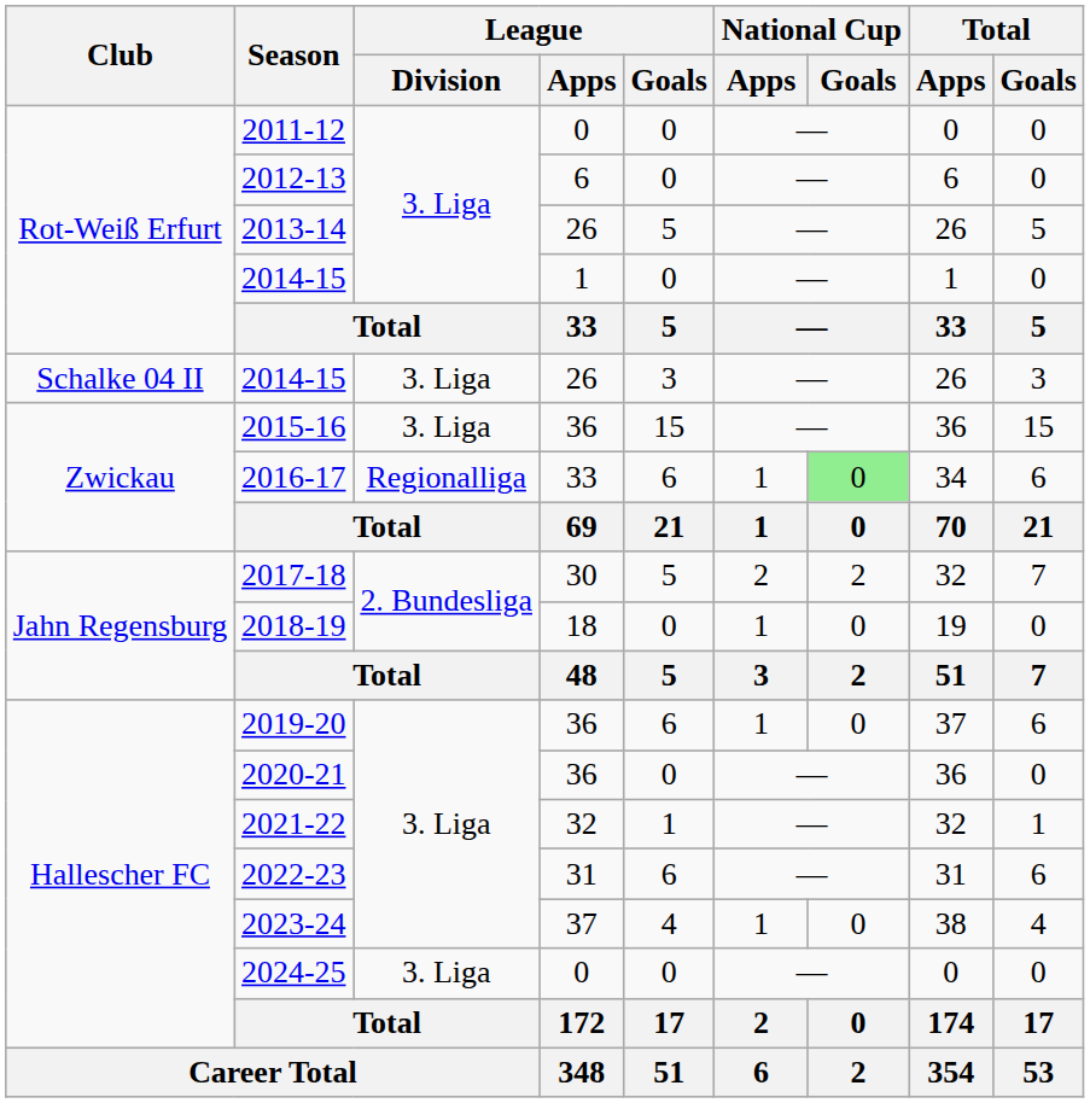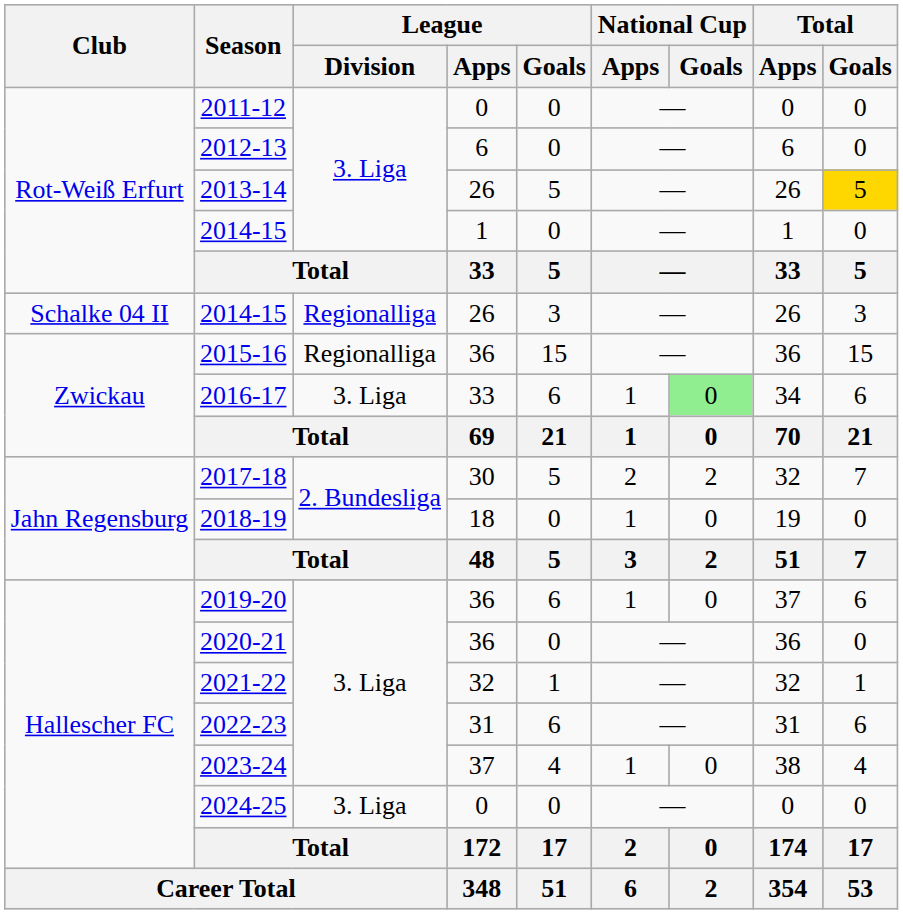 <table class="wikitable" style="text-align: center">
 <tr>
 <th rowspan="2">Club</th>
 <th rowspan="2">Season</th>
 <th colspan="3">League</th>
 <th colspan="2">National Cup</th>
 <th colspan="2">Total</th>
 </tr>
 <tr>
 <th>Division</th>
 <th>Apps</th>
 <th>Goals</th>
 <th>Apps</th>
 <th>Goals</th>
 <th>Apps</th>
 <th>Goals</th>
 </tr>
 <tr>
 <td rowspan="5"><a href='#'>Rot-Weiß Erfurt</a></td>
 <td><a href='#'>2011-12</a></td>
 <td rowspan="4"><a href='#'>3. Liga</a></td>
 <td>0</td>
 <td>0</td>
 <td colspan="2">—</td>
 <td>0</td>
 <td>0</td>
 </tr>
 <tr>
 <td><a href='#'>2012-13</a></td>
 <td>6</td>
 <td>0</td>
 <td colspan="2">—</td>
 <td>6</td>
 <td>0</td>
 </tr>
 <tr>
 <td><a href='#'>2013-14</a></td>
 <td>26</td>
 <td>5</td>
 <td colspan="2">—</td>
 <td>26</td>
-<td>5</td>
+<td style="background: gold;">5</td>
 </tr>
 <tr>
 <td><a href='#'>2014-15</a></td>
 <td>1</td>
 <td>0</td>
 <td colspan="2">—</td>
 <td>1</td>
 <td>0</td>
 </tr>
 <tr>
 <th colspan="2">Total</th>
 <th>33</th>
 <th>5</th>
 <th colspan="2">—</th>
 <th>33</th>
 <th>5</th>
 </tr>
 <tr>
 <td><a href='#'>Schalke 04 II</a></td>
 <td><a href='#'>2014-15</a></td>
-<td>3. Liga</td>
+<td><a href='#'>Regionalliga</a></td>
 <td>26</td>
 <td>3</td>
 <td colspan="2">—</td>
 <td>26</td>
 <td>3</td>
 </tr>
 <tr>
 <td rowspan="3"><a href='#'>Zwickau</a></td>
 <td><a href='#'>2015-16</a></td>
-<td>3. Liga</td>
+<td>Regionalliga</td>
 <td>36</td>
 <td>15</td>
 <td colspan="2">—</td>
 <td>36</td>
 <td>15</td>
 </tr>
 <tr>
 <td><a href='#'>2016-17</a></td>
-<td><a href='#'>Regionalliga</a></td>
+<td>3. Liga</td>
 <td>33</td>
 <td>6</td>
 <td>1</td>
 <td style="background: lightgreen;">0</td>
 <td>34</td>
 <td>6</td>
 </tr>
 <tr>
 <th colspan="2">Total</th>
 <th>69</th>
 <th>21</th>
 <th>1</th>
 <th>0</th>
 <th>70</th>
 <th>21</th>
 </tr>
 <tr>
 <td rowspan="3"><a href='#'>Jahn Regensburg</a></td>
 <td><a href='#'>2017-18</a></td>
 <td rowspan="2"><a href='#'>2. Bundesliga</a></td>
 <td>30</td>
 <td>5</td>
 <td>2</td>
 <td>2</td>
 <td>32</td>
 <td>7</td>
 </tr>
 <tr>
 <td><a href='#'>2018-19</a></td>
 <td>18</td>
 <td>0</td>
 <td>1</td>
 <td>0</td>
 <td>19</td>
 <td>0</td>
 </tr>
 <tr>
 <th colspan="2">Total</th>
 <th>48</th>
 <th>5</th>
 <th>3</th>
 <th>2</th>
 <th>51</th>
 <th>7</th>
 </tr>
 <tr>
 <td rowspan="7"><a href='#'>Hallescher FC</a></td>
 <td><a href='#'>2019-20</a></td>
 <td rowspan="5">3. Liga</td>
 <td>36</td>
 <td>6</td>
 <td>1</td>
 <td>0</td>
 <td>37</td>
 <td>6</td>
 </tr>
 <tr>
 <td><a href='#'>2020-21</a></td>
 <td>36</td>
 <td>0</td>
 <td colspan="2">—</td>
 <td>36</td>
 <td>0</td>
 </tr>
 <tr>
 <td><a href='#'>2021-22</a></td>
 <td>32</td>
 <td>1</td>
 <td colspan="2">—</td>
 <td>32</td>
 <td>1</td>
 </tr>
 <tr>
 <td><a href='#'>2022-23</a></td>
 <td>31</td>
 <td>6</td>
 <td colspan="2">—</td>
 <td>31</td>
 <td>6</td>
 </tr>
 <tr>
 <td><a href='#'>2023-24</a></td>
 <td>37</td>
 <td>4</td>
 <td>1</td>
 <td>0</td>
 <td>38</td>
 <td>4</td>
 </tr>
 <tr>
 <td><a href='#'>2024-25</a></td>
 <td>3. Liga</td>
 <td>0</td>
 <td>0</td>
 <td colspan="2">—</td>
 <td>0</td>
 <td>0</td>
 </tr>
 <tr>
 <th colspan="2">Total</th>
 <th>172</th>
 <th>17</th>
 <th>2</th>
 <th>0</th>
 <th>174</th>
 <th>17</th>
 </tr>
 <tr>
 <th colspan="3">Career Total</th>
 <th>348</th>
 <th>51</th>
 <th>6</th>
 <th>2</th>
 <th>354</th>
 <th>53</th>
 </tr>
 </table>
